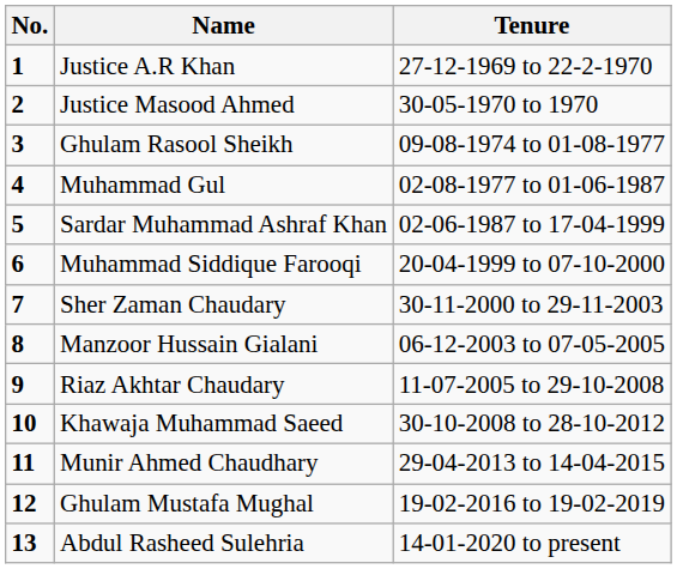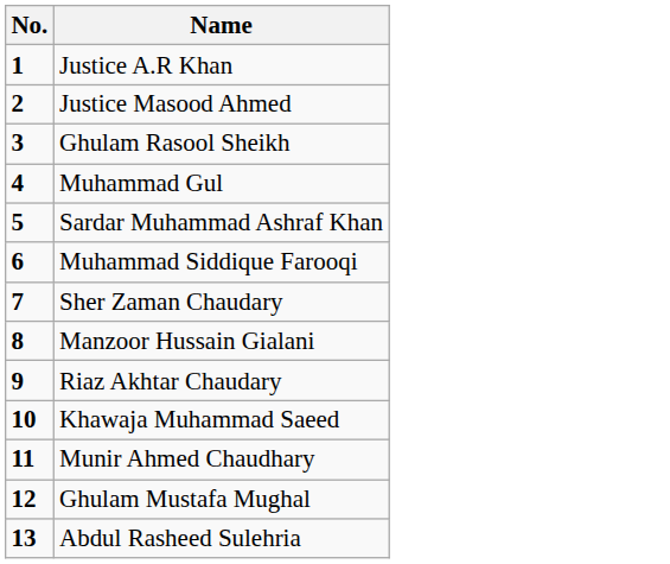 <table class="wikitable">
 <tr>
 <th>No.</th>
 <th>Name</th>
-<th>Tenure</th>
 </tr>
 <tr>
 <td><strong>1</strong></td>
 <td>Justice A.R  Khan</td>
-<td>27-12-1969 to 22-2-1970</td>
 </tr>
 <tr>
 <td><strong>2</strong></td>
 <td>Justice Masood Ahmed</td>
-<td>30-05-1970 to 1970</td>
 </tr>
 <tr>
 <td><strong>3</strong></td>
 <td>Ghulam Rasool Sheikh</td>
-<td>09-08-1974 to 01-08-1977</td>
 </tr>
 <tr>
 <td><strong>4</strong></td>
 <td>Muhammad Gul</td>
-<td>02-08-1977 to 01-06-1987</td>
 </tr>
 <tr>
 <td><strong>5</strong></td>
 <td>Sardar Muhammad Ashraf Khan</td>
-<td>02-06-1987 to 17-04-1999</td>
 </tr>
 <tr>
 <td><strong>6</strong></td>
 <td>Muhammad Siddique Farooqi</td>
-<td>20-04-1999 to 07-10-2000</td>
 </tr>
 <tr>
 <td><strong>7</strong></td>
 <td>Sher Zaman Chaudary</td>
-<td>30-11-2000 to 29-11-2003</td>
 </tr>
 <tr>
 <td><strong>8</strong></td>
 <td>Manzoor Hussain Gialani</td>
-<td>06-12-2003 to 07-05-2005</td>
 </tr>
 <tr>
 <td><strong>9</strong></td>
 <td>Riaz Akhtar Chaudary</td>
-<td>11-07-2005 to 29-10-2008</td>
 </tr>
 <tr>
 <td><strong>10</strong></td>
 <td>Khawaja Muhammad Saeed</td>
-<td>30-10-2008 to 28-10-2012</td>
 </tr>
 <tr>
 <td><strong>11</strong></td>
 <td>Munir Ahmed Chaudhary</td>
-<td>29-04-2013 to 14-04-2015</td>
 </tr>
 <tr>
 <td><strong>12</strong></td>
 <td>Ghulam Mustafa Mughal</td>
-<td>19-02-2016 to 19-02-2019</td>
 </tr>
 <tr>
 <td><strong>13</strong></td>
 <td>Abdul Rasheed Sulehria</td>
-<td>14-01-2020 to present</td>
 </tr>
 </table>
